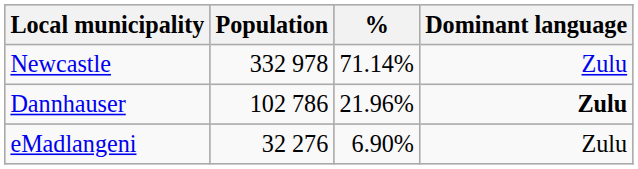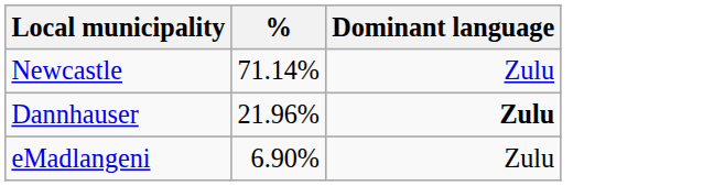 <table class="wikitable" style="font-size: 95%; text-align: right">
 <tr>
 <th>Local municipality</th>
-<th>Population</th>
 <th>%</th>
 <th>Dominant language</th>
 </tr>
 <tr>
 <td align=left><a href='#'>Newcastle</a></td>
-<td>332 978</td>
 <td>71.14%</td>
 <td><a href='#'>Zulu</a></td>
 </tr>
 <tr>
 <td align=left><a href='#'>Dannhauser</a></td>
-<td>102 786</td>
 <td>21.96%</td>
 <td><strong>Zulu</strong></td>
 </tr>
 <tr>
 <td align=left><a href='#'>eMadlangeni</a></td>
-<td>32 276</td>
 <td>6.90%</td>
 <td>Zulu</td>
 </tr>
 </table>
